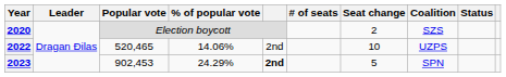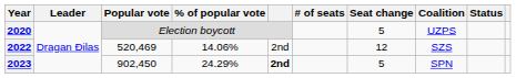 <table class="wikitable" style="text-align:center">
 <tr>
 <th>Year</th>
 <th>Leader</th>
 <th>Popular vote</th>
 <th>% of popular vote</th>
 <th></th>
 <th># of seats</th>
 <th>Seat change</th>
 <th>Coalition</th>
 <th>Status</th>
 <th></th>
 </tr>
 <tr>
 <th><a href='#'>2020</a></th>
 <td rowspan="3"><a href='#'>Dragan Đilas</a></td>
 <td colspan="3" style="background:#ddd"><em>Election boycott</em></td>
 <td></td>
-<td> 2</td>
+<td> 5</td>
+<td><a href='#'>UZPS</a></td>
+<td></td>
+<td></td>
+</tr>
+<tr>
+<th><a href='#'>2022</a></th>
+<td>520,469</td>
+<td>14.06%</td>
+<td> 2nd</td>
+<td></td>
+<td> 12</td>
 <td><a href='#'>SZS</a></td>
 <td></td>
 <td></td>
 </tr>
 <tr>
-<th><a href='#'>2022</a></th>
-<td>520,465</td>
-<td>14.06%</td>
-<td> 2nd</td>
-<td></td>
-<td> 10</td>
-<td><a href='#'>UZPS</a></td>
-<td></td>
-<td></td>
-</tr>
-<tr>
 <th><a href='#'>2023</a></th>
-<td>902,453</td>
+<td>902,450</td>
 <td>24.29%</td>
 <td><strong> 2nd</strong></td>
 <td></td>
 <td> 5</td>
 <td><a href='#'>SPN</a></td>
 <td></td>
 <td></td>
 </tr>
 </table>
